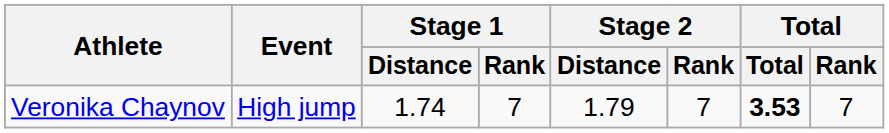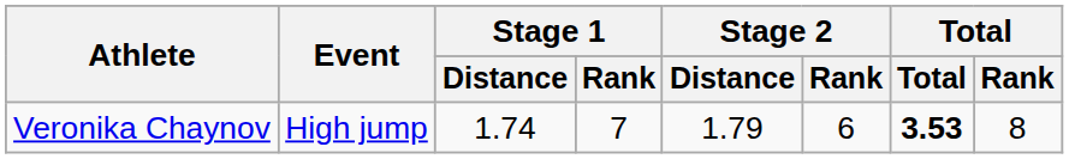 <table class="wikitable" style="font-size:90%">
 <tr>
 <th rowspan=2>Athlete</th>
 <th rowspan=2>Event</th>
 <th colspan=2>Stage 1</th>
 <th colspan=2>Stage 2</th>
 <th colspan=2>Total</th>
 </tr>
 <tr style="font-size:95%">
 <th>Distance</th>
 <th>Rank</th>
 <th>Distance</th>
 <th>Rank</th>
 <th>Total</th>
 <th>Rank</th>
 </tr>
 <tr align=center>
 <td align=left><a href='#'>Veronika Chaynov</a></td>
 <td align=left><a href='#'>High jump</a></td>
 <td>1.74</td>
 <td>7</td>
 <td>1.79</td>
-<td>7</td>
+<td>6</td>
 <td><strong>3.53</strong></td>
-<td>7</td>
+<td>8</td>
 </tr>
 </table>
